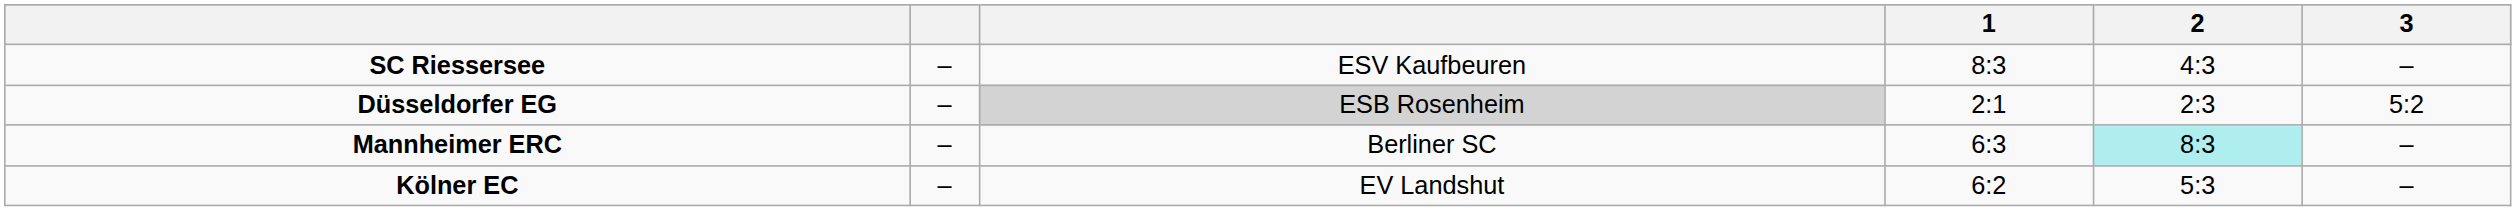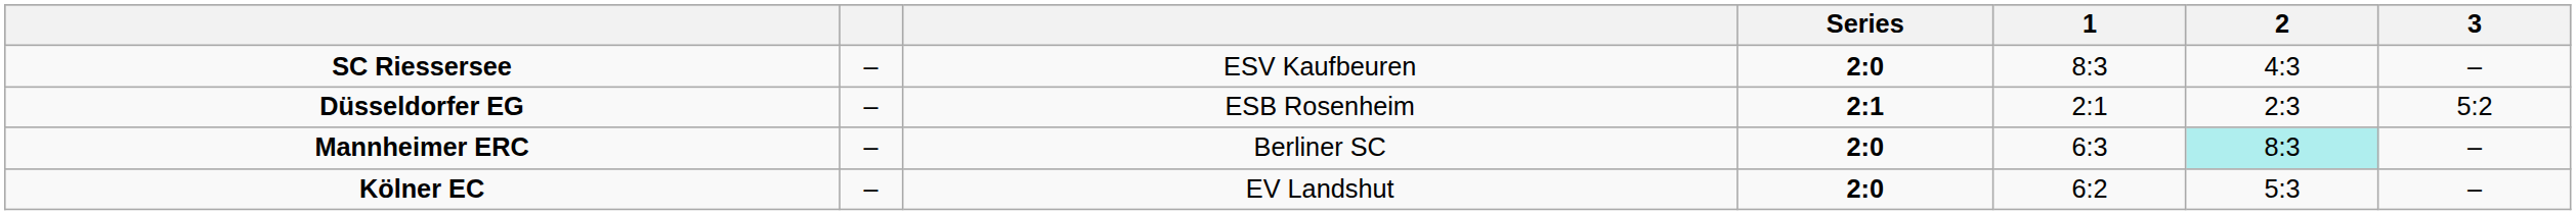 <table class="wikitable" width="80%">
 <tr style="background-color:#c0c0c0;">
 <th style="width:32.5%;"></th>
 <th style="width:2.5%;"></th>
 <th style="width:32.5%;"></th>
+<th style="width:10%;">Series</th>
 <th style="width:7.5%;">1</th>
 <th style="width:7.5%;">2</th>
 <th style="width:7.5%;">3</th>
 </tr>
 <tr align="center">
 <td><strong>SC Riessersee</strong></td>
 <td>–</td>
 <td>ESV Kaufbeuren</td>
+<td><strong>2:0</strong></td>
 <td>8:3</td>
 <td>4:3</td>
 <td>–</td>
 </tr>
 <tr align="center">
 <td><strong>Düsseldorfer EG</strong></td>
 <td>–</td>
-<td style="background: lightgrey;">ESB Rosenheim</td>
+<td>ESB Rosenheim</td>
+<td><strong>2:1</strong></td>
 <td>2:1</td>
 <td>2:3</td>
 <td>5:2</td>
 </tr>
 <tr align="center">
 <td><strong>Mannheimer ERC</strong></td>
 <td>–</td>
 <td>Berliner SC</td>
+<td><strong>2:0</strong></td>
 <td>6:3</td>
 <td style="background: paleturquoise;">8:3</td>
 <td>–</td>
 </tr>
 <tr align="center">
 <td><strong>Kölner EC</strong></td>
 <td>–</td>
 <td>EV Landshut</td>
+<td><strong>2:0</strong></td>
 <td>6:2</td>
 <td>5:3</td>
 <td>–</td>
 </tr>
 </table>
